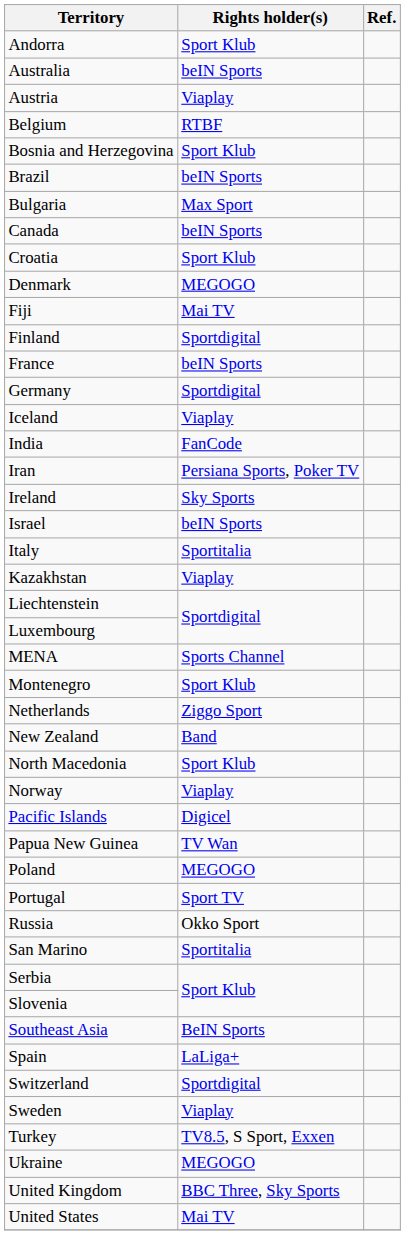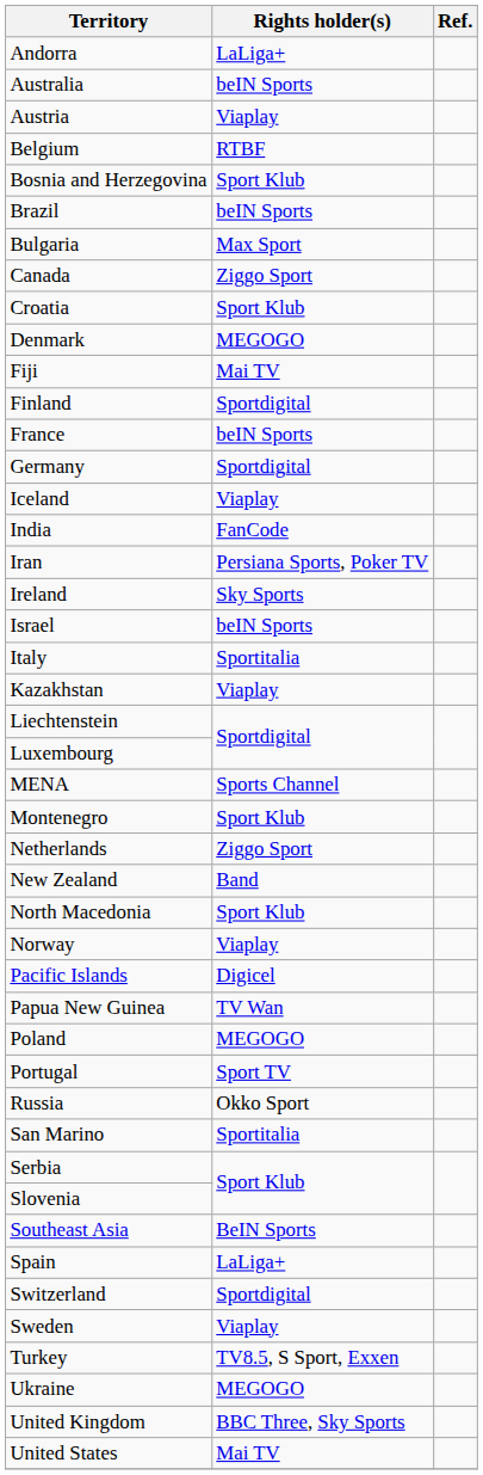 <table class="wikitable">
 <tr>
 <th>Territory</th>
 <th>Rights holder(s)</th>
 <th>Ref.</th>
 </tr>
 <tr>
 <td> Andorra</td>
-<td><a href='#'>Sport Klub</a></td>
+<td><a href='#'>LaLiga+</a></td>
 <td></td>
 </tr>
 <tr>
 <td> Australia</td>
 <td><a href='#'>beIN Sports</a></td>
 <td></td>
 </tr>
 <tr>
 <td> Austria</td>
 <td><a href='#'>Viaplay</a></td>
 <td></td>
 </tr>
 <tr>
 <td> Belgium</td>
 <td><a href='#'>RTBF</a></td>
 <td></td>
 </tr>
 <tr>
 <td> Bosnia and Herzegovina</td>
 <td><a href='#'>Sport Klub</a></td>
 <td></td>
 </tr>
 <tr>
 <td> Brazil</td>
 <td><a href='#'>beIN Sports</a></td>
 <td></td>
 </tr>
 <tr>
 <td> Bulgaria</td>
 <td><a href='#'>Max Sport</a></td>
 <td></td>
 </tr>
 <tr>
 <td> Canada</td>
-<td><a href='#'>beIN Sports</a></td>
+<td><a href='#'>Ziggo Sport</a></td>
 <td></td>
 </tr>
 <tr>
 <td> Croatia</td>
 <td><a href='#'>Sport Klub</a></td>
 <td></td>
 </tr>
 <tr>
 <td> Denmark</td>
 <td><a href='#'>MEGOGO</a></td>
 <td></td>
 </tr>
 <tr>
 <td> Fiji</td>
 <td><a href='#'>Mai TV</a></td>
 <td></td>
 </tr>
 <tr>
 <td> Finland</td>
 <td><a href='#'>Sportdigital</a></td>
 <td></td>
 </tr>
 <tr>
 <td> France</td>
 <td><a href='#'>beIN Sports</a></td>
 <td></td>
 </tr>
 <tr>
 <td> Germany</td>
 <td><a href='#'>Sportdigital</a></td>
 <td></td>
 </tr>
 <tr>
 <td> Iceland</td>
 <td><a href='#'>Viaplay</a></td>
 <td></td>
 </tr>
 <tr>
 <td> India</td>
 <td><a href='#'>FanCode</a></td>
 <td></td>
 </tr>
 <tr>
 <td> Iran</td>
 <td><a href='#'>Persiana Sports</a>, <a href='#'>Poker TV</a></td>
 <td></td>
 </tr>
 <tr>
 <td> Ireland</td>
 <td><a href='#'>Sky Sports</a></td>
 <td></td>
 </tr>
 <tr>
 <td> Israel</td>
 <td><a href='#'>beIN Sports</a></td>
 <td></td>
 </tr>
 <tr>
 <td> Italy</td>
 <td><a href='#'>Sportitalia</a></td>
 <td></td>
 </tr>
 <tr>
 <td> Kazakhstan</td>
 <td><a href='#'>Viaplay</a></td>
 <td></td>
 </tr>
 <tr>
 <td> Liechtenstein</td>
 <td rowspan="2"><a href='#'>Sportdigital</a></td>
 <td rowspan="2"></td>
 </tr>
 <tr>
 <td> Luxembourg</td>
 </tr>
 <tr>
 <td> MENA</td>
 <td><a href='#'>Sports Channel</a></td>
 <td></td>
 </tr>
 <tr>
 <td> Montenegro</td>
 <td><a href='#'>Sport Klub</a></td>
 <td></td>
 </tr>
 <tr>
 <td> Netherlands</td>
 <td><a href='#'>Ziggo Sport</a></td>
 <td></td>
 </tr>
 <tr>
 <td> New Zealand</td>
 <td><a href='#'>Band</a></td>
 <td></td>
 </tr>
 <tr>
 <td> North Macedonia</td>
 <td><a href='#'>Sport Klub</a></td>
 <td></td>
 </tr>
 <tr>
 <td> Norway</td>
 <td><a href='#'>Viaplay</a></td>
 <td></td>
 </tr>
 <tr>
 <td> <a href='#'>Pacific Islands</a></td>
 <td><a href='#'>Digicel</a></td>
 <td></td>
 </tr>
 <tr>
 <td> Papua New Guinea</td>
 <td><a href='#'>TV Wan</a></td>
 <td></td>
 </tr>
 <tr>
 <td> Poland</td>
 <td><a href='#'>MEGOGO</a></td>
 <td></td>
 </tr>
 <tr>
 <td> Portugal</td>
 <td><a href='#'>Sport TV</a></td>
 <td></td>
 </tr>
 <tr>
 <td> Russia</td>
 <td>Okko Sport</td>
 <td></td>
 </tr>
 <tr>
 <td> San Marino</td>
 <td><a href='#'>Sportitalia</a></td>
 <td></td>
 </tr>
 <tr>
 <td> Serbia</td>
 <td rowspan="2"><a href='#'>Sport Klub</a></td>
 <td rowspan="2"></td>
 </tr>
 <tr>
 <td> Slovenia</td>
 </tr>
 <tr>
 <td> <a href='#'>Southeast Asia</a></td>
 <td><a href='#'>BeIN Sports</a></td>
 <td></td>
 </tr>
 <tr>
 <td> Spain</td>
 <td><a href='#'>LaLiga+</a></td>
 <td></td>
 </tr>
 <tr>
 <td> Switzerland</td>
 <td><a href='#'>Sportdigital</a></td>
 <td></td>
 </tr>
 <tr>
 <td> Sweden</td>
 <td><a href='#'>Viaplay</a></td>
 <td></td>
 </tr>
 <tr>
 <td> Turkey</td>
 <td><a href='#'>TV8.5</a>, S Sport, <a href='#'>Exxen</a></td>
 <td></td>
 </tr>
 <tr>
 <td> Ukraine</td>
 <td><a href='#'>MEGOGO</a></td>
 <td></td>
 </tr>
 <tr>
 <td> United Kingdom</td>
 <td><a href='#'>BBC Three</a>, <a href='#'>Sky Sports</a></td>
 <td></td>
 </tr>
 <tr>
 <td> United States</td>
 <td><a href='#'>Mai TV</a></td>
 <td></td>
 </tr>
 <tr>
 </tr>
 </table>
